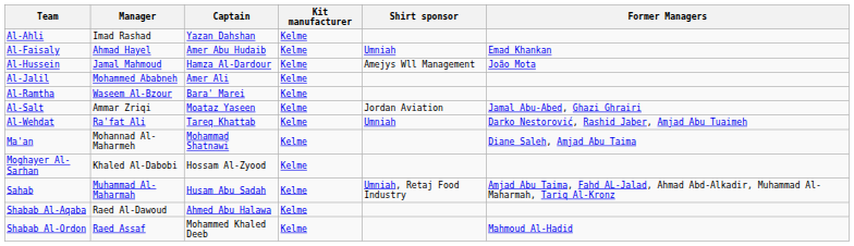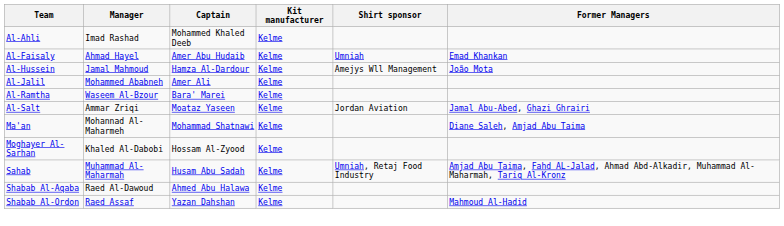 <table class="wikitable sortable" style="text-align: left; font-size:100%">
 <tr>
 <th>Team</th>
 <th>Manager</th>
 <th>Captain</th>
 <th>Kit manufacturer</th>
 <th>Shirt sponsor</th>
 <th>Former Managers</th>
 </tr>
 <tr>
 <td><a href='#'>Al-Ahli</a></td>
 <td> Imad Rashad</td>
-<td> <a href='#'>Yazan Dahshan</a></td>
+<td> Mohammed Khaled Deeb</td>
 <td><a href='#'>Kelme</a></td>
 <td></td>
 <td></td>
 </tr>
 <tr>
 <td><a href='#'>Al-Faisaly</a></td>
 <td> <a href='#'>Ahmad Hayel</a></td>
 <td> <a href='#'>Amer Abu Hudaib</a></td>
 <td><a href='#'>Kelme</a></td>
 <td><a href='#'>Umniah</a></td>
 <td> <a href='#'>Emad Khankan</a></td>
 </tr>
 <tr>
 <td><a href='#'>Al-Hussein</a></td>
 <td> <a href='#'>Jamal Mahmoud</a></td>
 <td> <a href='#'>Hamza Al-Dardour</a></td>
 <td><a href='#'>Kelme</a></td>
 <td>Amejys Wll Management</td>
 <td> <a href='#'>João Mota</a></td>
 </tr>
 <tr>
 <td><a href='#'>Al-Jalil</a></td>
 <td> <a href='#'>Mohammed Ababneh</a></td>
 <td> <a href='#'>Amer Ali</a></td>
 <td><a href='#'>Kelme</a></td>
 <td></td>
 <td></td>
 </tr>
 <tr>
 <td><a href='#'>Al-Ramtha</a></td>
 <td> <a href='#'>Waseem Al-Bzour</a></td>
 <td> <a href='#'>Bara' Marei</a></td>
 <td><a href='#'>Kelme</a></td>
 <td></td>
 <td></td>
 </tr>
 <tr>
 <td><a href='#'>Al-Salt</a></td>
 <td> Ammar Zriqi</td>
 <td> <a href='#'>Moataz Yaseen</a></td>
 <td><a href='#'>Kelme</a></td>
 <td>Jordan Aviation</td>
 <td> <a href='#'>Jamal Abu-Abed</a>,  <a href='#'>Ghazi Ghrairi</a></td>
 </tr>
 <tr>
-<td><a href='#'>Al-Wehdat</a></td>
-<td> <a href='#'>Ra'fat Ali</a></td>
-<td> <a href='#'>Tareq Khattab</a></td>
-<td><a href='#'>Kelme</a></td>
-<td><a href='#'>Umniah</a></td>
-<td> <a href='#'>Darko Nestorović</a>,  <a href='#'>Rashid Jaber</a>,  <a href='#'>Amjad Abu Tuaimeh</a></td>
-</tr>
-<tr>
 <td><a href='#'>Ma'an</a></td>
 <td>Mohannad Al-Maharmeh</td>
 <td> <a href='#'>Mohammad Shatnawi</a></td>
 <td><a href='#'>Kelme</a></td>
 <td></td>
 <td> <a href='#'>Diane Saleh</a>,  <a href='#'>Amjad Abu Taima</a></td>
 </tr>
 <tr>
 <td><a href='#'>Moghayer Al-Sarhan</a></td>
 <td> Khaled Al-Dabobi</td>
 <td> Hossam Al-Zyood</td>
 <td><a href='#'>Kelme</a></td>
 <td></td>
 <td></td>
 </tr>
 <tr>
 <td><a href='#'>Sahab</a></td>
 <td> <a href='#'>Muhammad Al-Maharmah</a></td>
 <td> <a href='#'>Husam Abu Sadah</a></td>
 <td><a href='#'>Kelme</a></td>
 <td><a href='#'>Umniah</a>, Retaj Food Industry</td>
 <td> <a href='#'>Amjad Abu Taima</a>,  <a href='#'>Fahd AL-Jalad</a>,  Ahmad Abd-Alkadir,  Muhammad Al-Maharmah,  <a href='#'>Tariq Al-Kronz</a></td>
 </tr>
 <tr>
 <td><a href='#'>Shabab Al-Aqaba</a></td>
 <td> Raed Al-Dawoud</td>
 <td> <a href='#'>Ahmed Abu Halawa</a></td>
 <td><a href='#'>Kelme</a></td>
 <td></td>
 <td></td>
 </tr>
 <tr>
 <td><a href='#'>Shabab Al-Ordon</a></td>
 <td> <a href='#'>Raed Assaf</a></td>
-<td> Mohammed Khaled Deeb</td>
+<td> <a href='#'>Yazan Dahshan</a></td>
 <td><a href='#'>Kelme</a></td>
 <td></td>
 <td> <a href='#'>Mahmoud Al-Hadid</a></td>
 </tr>
 </table>
